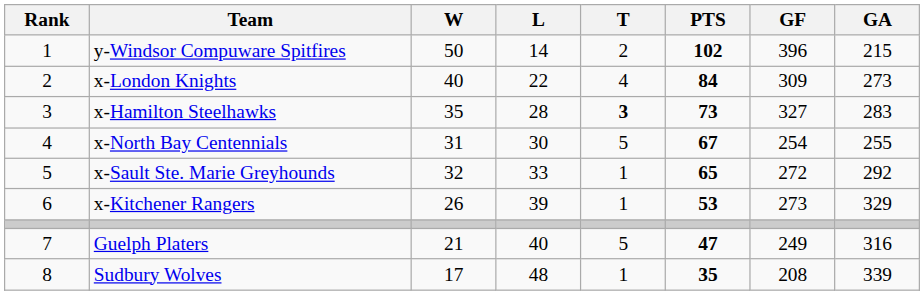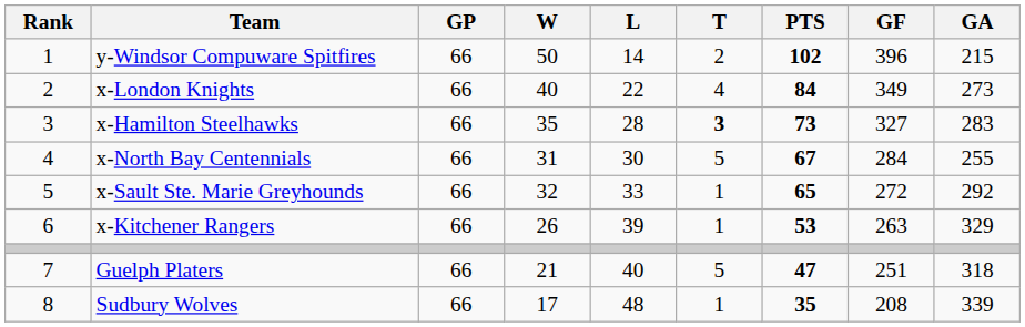 <table class="wikitable sortable" style="text-align:center">
 <tr>
 <th width="7.5%">Rank</th>
 <th width="28.5%">Team</th>
+<th width="7.5%">GP</th>
 <th width="7.5%">W</th>
 <th width="7.5%">L</th>
 <th width="7.5%">T</th>
 <th width="7.5%">PTS</th>
 <th width="7.5%">GF</th>
 <th width="7.5%">GA</th>
 </tr>
 <tr>
 <td>1</td>
 <td align=left>y-<a href='#'>Windsor Compuware Spitfires</a></td>
+<td>66</td>
 <td>50</td>
 <td>14</td>
 <td>2</td>
 <td><strong>102</strong></td>
 <td>396</td>
 <td>215</td>
 </tr>
 <tr>
 <td>2</td>
 <td align=left>x-<a href='#'>London Knights</a></td>
+<td>66</td>
 <td>40</td>
 <td>22</td>
 <td>4</td>
 <td><strong>84</strong></td>
-<td>309</td>
+<td>349</td>
 <td>273</td>
 </tr>
 <tr>
 <td>3</td>
 <td align=left>x-<a href='#'>Hamilton Steelhawks</a></td>
+<td>66</td>
 <td>35</td>
 <td>28</td>
 <td><strong>3</strong></td>
 <td><strong>73</strong></td>
 <td>327</td>
 <td>283</td>
 </tr>
 <tr>
 <td>4</td>
 <td align=left>x-<a href='#'>North Bay Centennials</a></td>
+<td>66</td>
 <td>31</td>
 <td>30</td>
 <td>5</td>
 <td><strong>67</strong></td>
-<td>254</td>
+<td>284</td>
 <td>255</td>
 </tr>
 <tr>
 <td>5</td>
 <td align=left>x-<a href='#'>Sault Ste. Marie Greyhounds</a></td>
+<td>66</td>
 <td>32</td>
 <td>33</td>
 <td>1</td>
 <td><strong>65</strong></td>
 <td>272</td>
 <td>292</td>
 </tr>
 <tr>
 <td>6</td>
 <td align=left>x-<a href='#'>Kitchener Rangers</a></td>
+<td>66</td>
 <td>26</td>
 <td>39</td>
 <td>1</td>
 <td><strong>53</strong></td>
-<td>273</td>
+<td>263</td>
 <td>329</td>
 </tr>
 <tr style="background-color:#cccccc;">
+<td></td>
 <td></td>
 <td></td>
 <td></td>
 <td></td>
 <td></td>
 <td></td>
 <td></td>
 <td></td>
 </tr>
 <tr>
 <td>7</td>
 <td align=left><a href='#'>Guelph Platers</a></td>
+<td>66</td>
 <td>21</td>
 <td>40</td>
 <td>5</td>
 <td><strong>47</strong></td>
-<td>249</td>
-<td>316</td>
+<td>251</td>
+<td>318</td>
 </tr>
 <tr>
 <td>8</td>
 <td align=left><a href='#'>Sudbury Wolves</a></td>
+<td>66</td>
 <td>17</td>
 <td>48</td>
 <td>1</td>
 <td><strong>35</strong></td>
 <td>208</td>
 <td>339</td>
 </tr>
 </table>
